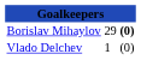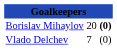 <table class="toccolours" border="0" cellpadding="2" cellspacing="0" align="left" style="margin:0.5em;">
 <tr>
 <th colspan="4" align="center" bgcolor="#2049B7"><span>Goalkeepers</span></th>
 </tr>
 <tr>
 <td> <a href='#'>Borislav Mihaylov</a></td>
-<td>29</td>
+<td>20</td>
 <td><strong>(0)</strong></td>
 </tr>
 <tr>
 <td> <a href='#'>Vlado Delchev</a></td>
-<td>1</td>
+<td>7</td>
 <td>(0)</td>
 </tr>
 <tr>
 </tr>
 </table>
